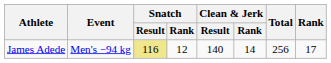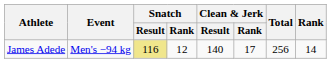 <table class="wikitable" style="font-size:90%">
 <tr>
 <th rowspan="2">Athlete</th>
 <th rowspan="2">Event</th>
 <th colspan="2">Snatch</th>
 <th colspan="2">Clean & Jerk</th>
 <th rowspan="2">Total</th>
 <th rowspan="2">Rank</th>
 </tr>
 <tr style="font-size:95%">
 <th>Result</th>
 <th>Rank</th>
 <th>Result</th>
 <th>Rank</th>
 </tr>
 <tr align=center>
 <td align=left><a href='#'>James Adede</a></td>
 <td align=left><a href='#'>Men's −94 kg</a></td>
 <td style="background: khaki;">116</td>
 <td>12</td>
 <td>140</td>
+<td>17</td>
+<td>256</td>
 <td>14</td>
-<td>256</td>
-<td>17</td>
 </tr>
 </table>
